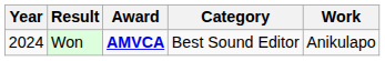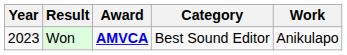 <table class="wikitable">
 <tr>
 <th>Year</th>
 <th>Result</th>
 <th>Award</th>
 <th>Category</th>
 <th>Work</th>
 </tr>
 <tr>
-<td rowspan="1">2024</td>
+<td rowspan="1">2023</td>
 <td style="background: #ddffdd">Won</td>
 <td><strong><a href='#'>AMVCA</a></strong></td>
 <td>Best Sound Editor</td>
 <td>Anikulapo</td>
 </tr>
 </table>
